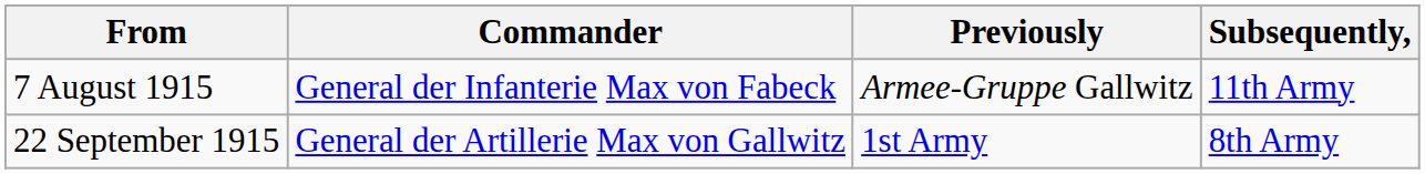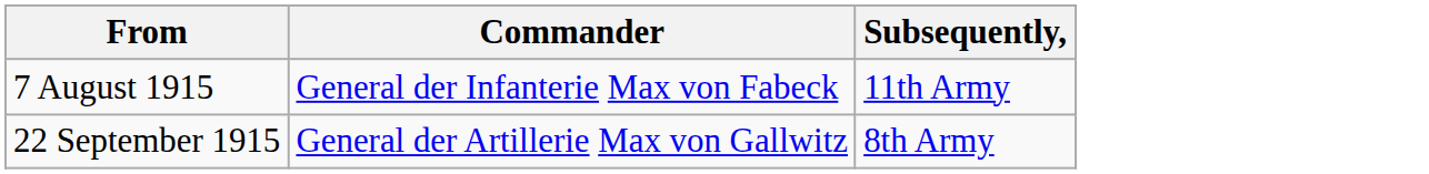 <table class="wikitable">
 <tr>
 <th>From</th>
 <th>Commander</th>
-<th>Previously</th>
 <th>Subsequently,</th>
 </tr>
 <tr>
 <td>7 August 1915</td>
 <td><a href='#'>General der Infanterie</a> <a href='#'>Max von Fabeck</a></td>
-<td><em>Armee-Gruppe</em> Gallwitz</td>
 <td><a href='#'>11th Army</a></td>
 </tr>
 <tr>
 <td>22 September 1915</td>
 <td><a href='#'>General der Artillerie</a> <a href='#'>Max von Gallwitz</a></td>
-<td><a href='#'>1st Army</a></td>
 <td><a href='#'>8th Army</a></td>
 </tr>
 </table>
